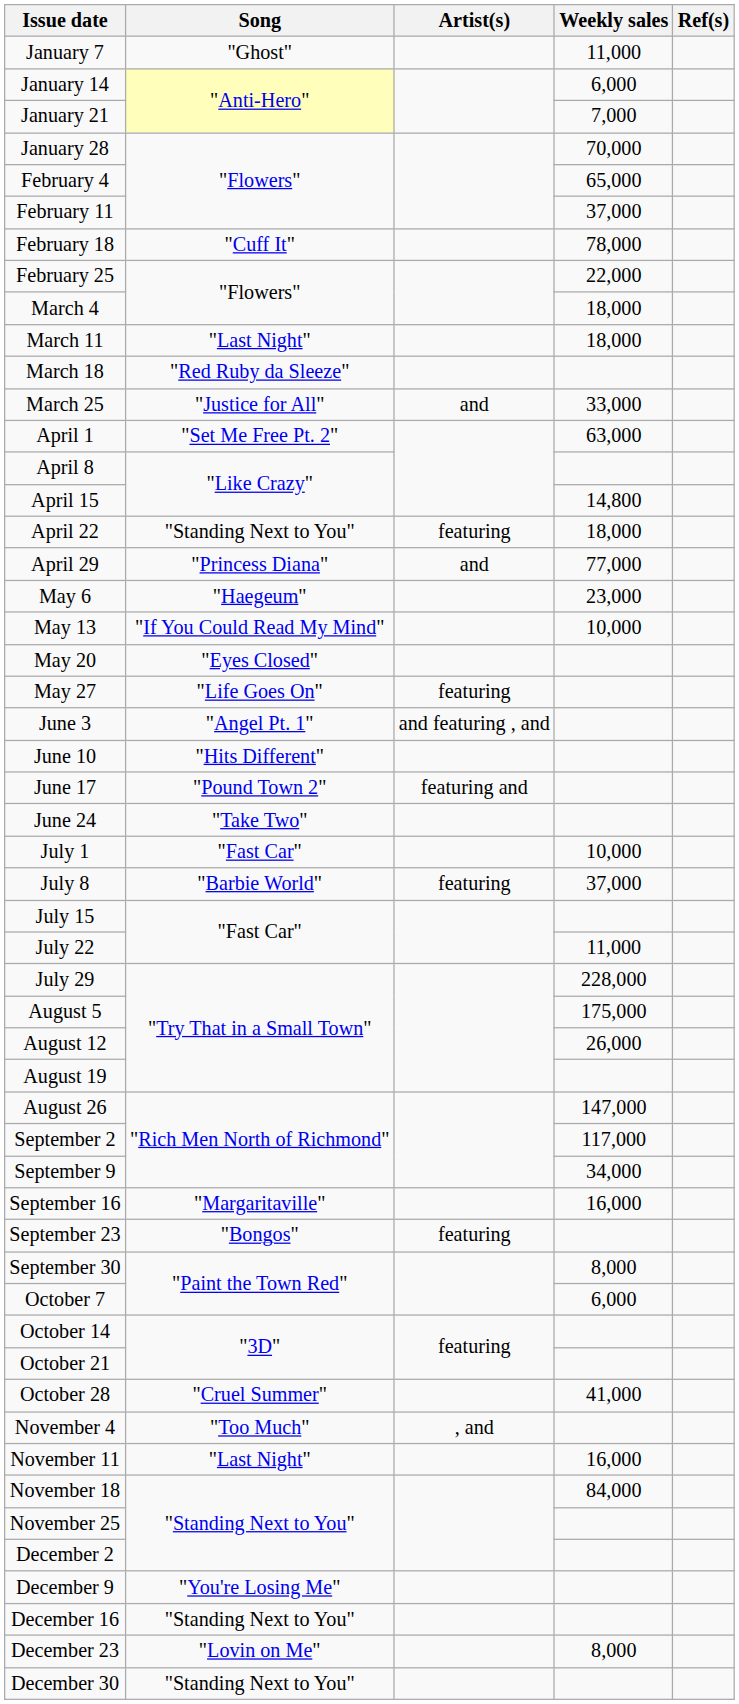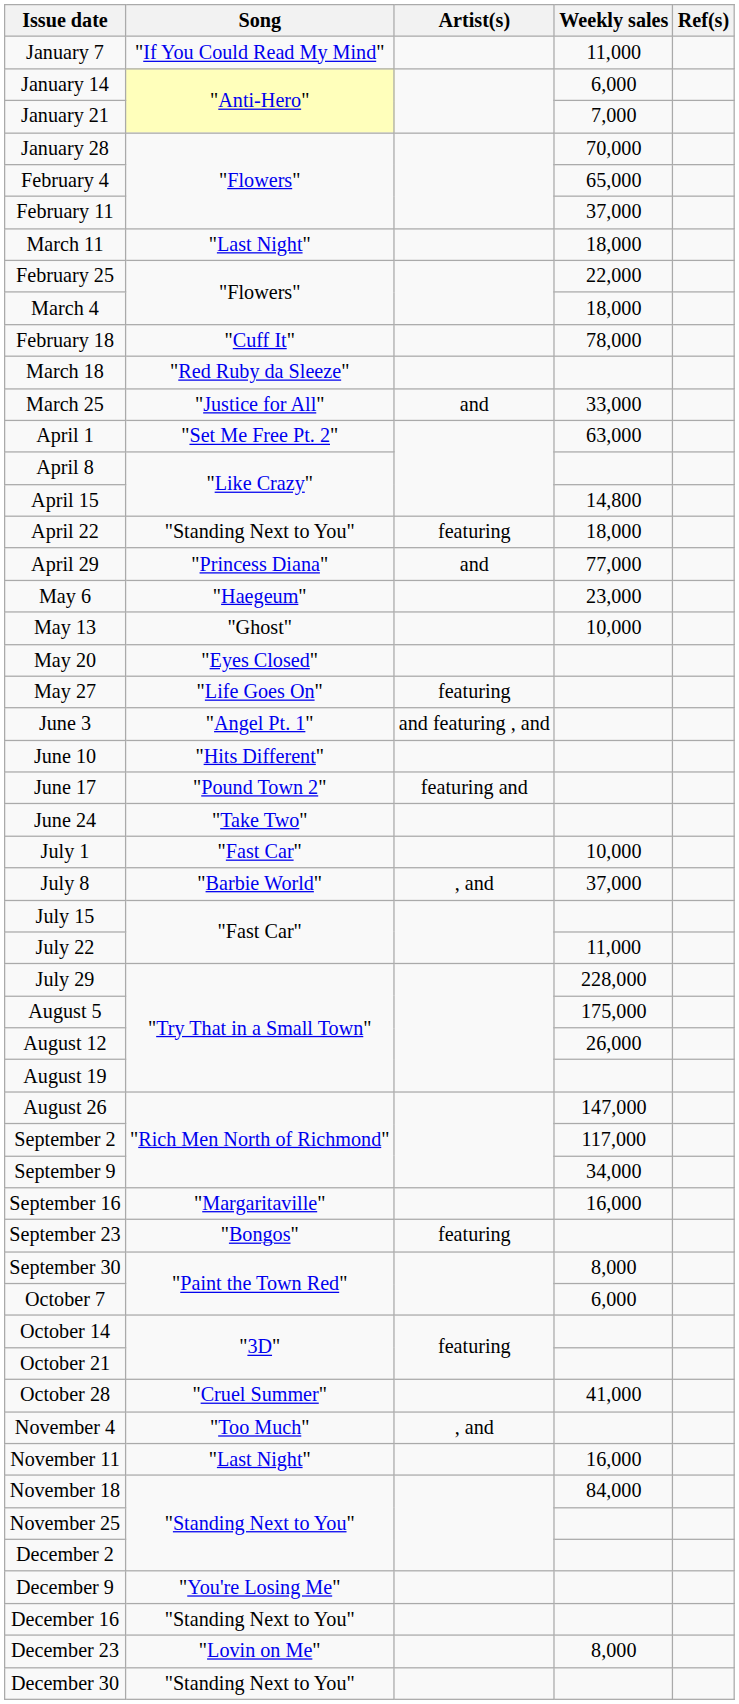 <table class="wikitable sortable" style="text-align: center;">
 <tr>
 <th>Issue date</th>
 <th>Song</th>
 <th>Artist(s)</th>
 <th>Weekly sales</th>
 <th>Ref(s)</th>
 </tr>
 <tr>
 <td>January 7</td>
-<td>"Ghost"</td>
+<td>"<a href='#'>If You Could Read My Mind</a>"</td>
 <td></td>
 <td>11,000</td>
 <td></td>
 </tr>
 <tr>
 <td>January 14</td>
 <td rowspan="2" style="background-color:#FFFFBB">"<a href='#'>Anti-Hero</a>" </td>
 <td rowspan="2"></td>
 <td>6,000</td>
 <td></td>
 </tr>
 <tr>
 <td>January 21</td>
 <td>7,000</td>
 <td></td>
 </tr>
 <tr>
 <td>January 28</td>
 <td rowspan="3">"<a href='#'>Flowers</a>"</td>
 <td rowspan="3"></td>
 <td>70,000</td>
 <td></td>
 </tr>
 <tr>
 <td>February 4</td>
 <td>65,000</td>
 <td></td>
 </tr>
 <tr>
 <td>February 11</td>
 <td>37,000</td>
 <td></td>
 </tr>
 <tr>
-<td>February 18</td>
-<td>"<a href='#'>Cuff It</a>"</td>
+<td>March 11</td>
+<td>"<a href='#'>Last Night</a>"</td>
 <td></td>
-<td>78,000</td>
+<td>18,000</td>
 <td></td>
 </tr>
 <tr>
 <td>February 25</td>
 <td rowspan="2">"Flowers"</td>
 <td rowspan="2"></td>
 <td>22,000</td>
 <td></td>
 </tr>
 <tr>
 <td>March 4</td>
 <td>18,000</td>
 <td></td>
 </tr>
 <tr>
-<td>March 11</td>
-<td>"<a href='#'>Last Night</a>"</td>
+<td>February 18</td>
+<td>"<a href='#'>Cuff It</a>"</td>
 <td></td>
-<td>18,000</td>
+<td>78,000</td>
 <td></td>
 </tr>
 <tr>
 <td>March 18</td>
 <td>"<a href='#'>Red Ruby da Sleeze</a>"</td>
 <td></td>
 <td></td>
 <td></td>
 </tr>
 <tr>
 <td>March 25</td>
 <td>"<a href='#'>Justice for All</a>"</td>
 <td> and </td>
 <td>33,000</td>
 <td></td>
 </tr>
 <tr>
 <td>April 1</td>
 <td>"<a href='#'>Set Me Free Pt. 2</a>"</td>
 <td rowspan="3"></td>
 <td>63,000</td>
 <td></td>
 </tr>
 <tr>
 <td>April 8</td>
 <td rowspan="2">"<a href='#'>Like Crazy</a>"</td>
 <td></td>
 <td></td>
 </tr>
 <tr>
 <td>April 15</td>
 <td>14,800</td>
 <td></td>
 </tr>
 <tr>
 <td>April 22</td>
 <td>"Standing Next to You"</td>
 <td> featuring </td>
 <td>18,000</td>
 <td></td>
 </tr>
 <tr>
 <td>April 29</td>
 <td>"<a href='#'>Princess Diana</a>"</td>
 <td> and </td>
 <td>77,000</td>
 <td></td>
 </tr>
 <tr>
 <td>May 6</td>
 <td>"<a href='#'>Haegeum</a>"</td>
 <td></td>
 <td>23,000</td>
 <td></td>
 </tr>
 <tr>
 <td>May 13</td>
-<td>"<a href='#'>If You Could Read My Mind</a>"</td>
+<td>"Ghost"</td>
 <td></td>
 <td>10,000</td>
 <td></td>
 </tr>
 <tr>
 <td>May 20</td>
 <td>"<a href='#'>Eyes Closed</a>"</td>
 <td></td>
 <td></td>
 <td></td>
 </tr>
 <tr>
 <td>May 27</td>
 <td>"<a href='#'>Life Goes On</a>"</td>
 <td> featuring </td>
 <td></td>
 <td></td>
 </tr>
 <tr>
 <td>June 3</td>
 <td>"<a href='#'>Angel Pt. 1</a>"</td>
 <td> and  featuring ,  and </td>
 <td></td>
 <td></td>
 </tr>
 <tr>
 <td>June 10</td>
 <td>"<a href='#'>Hits Different</a>"</td>
 <td></td>
 <td></td>
 <td></td>
 </tr>
 <tr>
 <td>June 17</td>
 <td>"<a href='#'>Pound Town 2</a>"</td>
 <td> featuring  and </td>
 <td></td>
 <td></td>
 </tr>
 <tr>
 <td>June 24</td>
 <td>"<a href='#'>Take Two</a>"</td>
 <td></td>
 <td></td>
 <td></td>
 </tr>
 <tr>
 <td>July 1</td>
 <td>"<a href='#'>Fast Car</a>"</td>
 <td></td>
 <td>10,000</td>
 <td></td>
 </tr>
 <tr>
 <td>July 8</td>
 <td>"<a href='#'>Barbie World</a>"</td>
-<td> featuring </td>
+<td>,  and </td>
 <td>37,000</td>
 <td></td>
 </tr>
 <tr>
 <td>July 15</td>
 <td rowspan="2">"Fast Car"</td>
 <td rowspan="2"></td>
 <td></td>
 <td></td>
 </tr>
 <tr>
 <td>July 22</td>
 <td>11,000</td>
 <td></td>
 </tr>
 <tr>
 <td>July 29</td>
 <td rowspan="4">"<a href='#'>Try That in a Small Town</a>"</td>
 <td rowspan="4"></td>
 <td>228,000</td>
 <td></td>
 </tr>
 <tr>
 <td>August 5</td>
 <td>175,000</td>
 <td></td>
 </tr>
 <tr>
 <td>August 12</td>
 <td>26,000</td>
 <td></td>
 </tr>
 <tr>
 <td>August 19</td>
 <td></td>
 <td></td>
 </tr>
 <tr>
 <td>August 26</td>
 <td rowspan="3">"<a href='#'>Rich Men North of Richmond</a>"</td>
 <td rowspan="3"></td>
 <td>147,000</td>
 <td></td>
 </tr>
 <tr>
 <td>September 2</td>
 <td>117,000</td>
 <td></td>
 </tr>
 <tr>
 <td>September 9</td>
 <td>34,000</td>
 <td></td>
 </tr>
 <tr>
 <td>September 16</td>
 <td>"<a href='#'>Margaritaville</a>"</td>
 <td></td>
 <td>16,000</td>
 <td></td>
 </tr>
 <tr>
 <td>September 23</td>
 <td>"<a href='#'>Bongos</a>"</td>
 <td> featuring </td>
 <td></td>
 <td></td>
 </tr>
 <tr>
 <td>September 30</td>
 <td rowspan="2">"<a href='#'>Paint the Town Red</a>"</td>
 <td rowspan="2"></td>
 <td>8,000</td>
 <td></td>
 </tr>
 <tr>
 <td>October 7</td>
 <td>6,000</td>
 <td></td>
 </tr>
 <tr>
 <td>October 14</td>
 <td rowspan="2">"<a href='#'>3D</a>"</td>
 <td rowspan="2"> featuring </td>
 <td></td>
 <td></td>
 </tr>
 <tr>
 <td>October 21</td>
 <td></td>
 <td></td>
 </tr>
 <tr>
 <td>October 28</td>
 <td>"<a href='#'>Cruel Summer</a>"</td>
 <td></td>
 <td>41,000</td>
 <td></td>
 </tr>
 <tr>
 <td>November 4</td>
 <td>"<a href='#'>Too Much</a>"</td>
 <td>,  and </td>
 <td></td>
 <td></td>
 </tr>
 <tr>
 <td>November 11</td>
 <td>"<a href='#'>Last Night</a>"</td>
 <td></td>
 <td>16,000</td>
 <td></td>
 </tr>
 <tr>
 <td>November 18</td>
 <td rowspan="3">"<a href='#'>Standing Next to You</a>"</td>
 <td rowspan="3"></td>
 <td>84,000</td>
 <td></td>
 </tr>
 <tr>
 <td>November 25</td>
 <td></td>
 <td></td>
 </tr>
 <tr>
 <td>December 2</td>
 <td></td>
 <td></td>
 </tr>
 <tr>
 <td>December 9</td>
 <td>"<a href='#'>You're Losing Me</a>"</td>
 <td></td>
 <td></td>
 <td></td>
 </tr>
 <tr>
 <td>December 16</td>
 <td>"Standing Next to You"</td>
 <td></td>
 <td></td>
 <td></td>
 </tr>
 <tr>
 <td>December 23</td>
 <td>"<a href='#'>Lovin on Me</a>"</td>
 <td></td>
 <td>8,000</td>
 <td></td>
 </tr>
 <tr>
 <td>December 30</td>
 <td>"Standing Next to You"</td>
 <td></td>
 <td></td>
 <td></td>
 </tr>
 </table>
